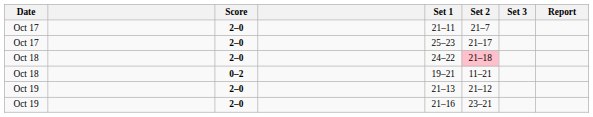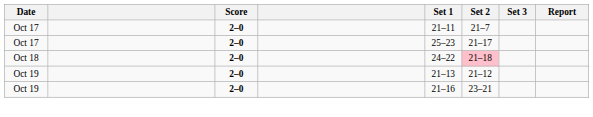 <table class="wikitable" style="text-align: center; font-size:90% ">
 <tr>
 <th width="60">Date</th>
 <th align="right" width="250"></th>
 <th width="60">Score</th>
 <th align="left" width="250"></th>
 <th width="50">Set 1</th>
 <th width="50">Set 2</th>
 <th width="50">Set 3</th>
 <th width="75">Report</th>
 </tr>
 <tr>
 <td>Oct 17</td>
 <td align=left><strong></strong></td>
 <td align=center><strong>2–0</strong></td>
 <td align=left></td>
 <td>21–11</td>
 <td>21–7</td>
 <td></td>
 <td></td>
 </tr>
 <tr>
 <td>Oct 17</td>
 <td align=left><strong></strong></td>
 <td align=center><strong>2–0</strong></td>
 <td align=left></td>
 <td>25–23</td>
 <td>21–17</td>
 <td></td>
 <td></td>
 </tr>
 <tr>
 <td>Oct 18</td>
 <td align=left><strong></strong></td>
 <td align=center><strong>2–0</strong></td>
 <td align=left></td>
 <td>24–22</td>
 <td style="background: pink;">21–18</td>
 <td></td>
 <td></td>
 </tr>
 <tr>
-<td>Oct 18</td>
-<td align=left></td>
-<td align=center><strong>0–2</strong></td>
-<td align=left><strong></strong></td>
-<td>19–21</td>
-<td>11–21</td>
-<td></td>
-<td></td>
-</tr>
-<tr>
 <td>Oct 19</td>
 <td align=left><strong></strong></td>
 <td align=center><strong>2–0</strong></td>
 <td align=left></td>
 <td>21–13</td>
 <td>21–12</td>
 <td></td>
 <td></td>
 </tr>
 <tr>
 <td>Oct 19</td>
 <td align=left><strong></strong></td>
 <td align=center><strong>2–0</strong></td>
 <td align=left></td>
 <td>21–16</td>
 <td>23–21</td>
 <td></td>
 <td></td>
 </tr>
 </table>
